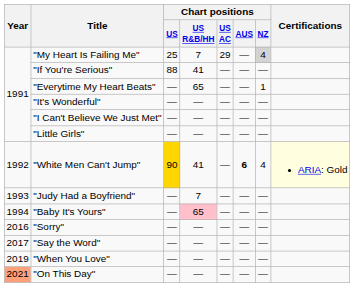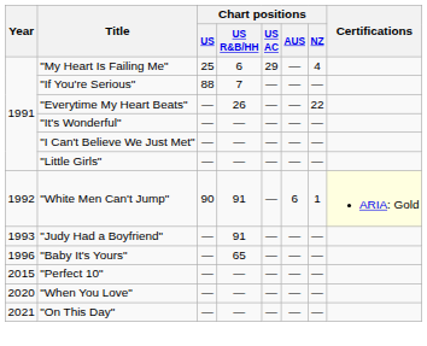 <table class="wikitable">
 <tr>
 <th rowspan="2">Year</th>
 <th rowspan="2">Title</th>
 <th colspan="5">Chart positions</th>
 <th rowspan="2">Certifications</th>
 </tr>
 <tr>
 <th><small><a href='#'>US</a></small><br></th>
 <th><small><a href='#'>US<br>R&B/HH</a></small><br></th>
 <th><small><a href='#'>US<br>AC</a></small><br></th>
 <th><small><a href='#'>AUS</a></small><br></th>
 <th><small><a href='#'>NZ</a></small><br></th>
 </tr>
 <tr>
 <td rowspan="6">1991</td>
 <td>"My Heart Is Failing Me"</td>
 <td align="center">25</td>
-<td align="center">7</td>
+<td align="center">6</td>
 <td align="center">29</td>
 <td align="center">—</td>
-<td align="center" style="background: lightgrey;">4</td>
+<td align="center">4</td>
 <td></td>
 </tr>
 <tr>
 <td>"If You're Serious"</td>
 <td align="center">88</td>
-<td align="center">41</td>
+<td align="center">7</td>
 <td align="center">—</td>
 <td align="center">—</td>
 <td align="center">—</td>
 <td></td>
 </tr>
 <tr>
 <td>"Everytime My Heart Beats"</td>
 <td align="center">—</td>
-<td align="center">65</td>
+<td align="center">26</td>
 <td align="center">—</td>
 <td align="center">—</td>
-<td align="center">1</td>
+<td align="center">22</td>
 <td></td>
 </tr>
 <tr>
 <td>"It's Wonderful"</td>
 <td align="center">—</td>
 <td align="center">—</td>
 <td align="center">—</td>
 <td align="center">—</td>
 <td align="center">—</td>
 <td></td>
 </tr>
 <tr>
 <td>"I Can't Believe We Just Met"</td>
 <td align="center">—</td>
 <td align="center">—</td>
 <td align="center">—</td>
 <td align="center">—</td>
 <td align="center">—</td>
 <td></td>
 </tr>
 <tr>
 <td>"Little Girls"</td>
 <td align="center">—</td>
 <td align="center">—</td>
 <td align="center">—</td>
 <td align="center">—</td>
 <td align="center">—</td>
 <td></td>
 </tr>
 <tr>
 <td>1992</td>
 <td>"White Men Can't Jump"</td>
-<td align="center" style="background: gold;">90</td>
-<td align="center">41</td>
+<td align="center">90</td>
+<td align="center">91</td>
 <td align="center">—</td>
-<td align="center"><strong>6</strong></td>
-<td align="center">4</td>
+<td align="center">6</td>
+<td align="center">1</td>
 <td style="background: lightyellow;"><br><ul><li><a href='#'>ARIA</a>: Gold</li></ul></td>
 </tr>
 <tr>
 <td>1993</td>
 <td>"Judy Had a Boyfriend"</td>
 <td align="center">—</td>
-<td align="center">7</td>
+<td align="center">91</td>
 <td align="center">—</td>
 <td align="center">—</td>
 <td align="center">—</td>
 <td></td>
 </tr>
 <tr>
-<td>1994</td>
+<td>1996</td>
 <td>"Baby It's Yours"</td>
 <td align="center">—</td>
-<td align="center" style="background: pink;">65</td>
+<td align="center">65</td>
 <td align="center">—</td>
 <td align="center">—</td>
 <td align="center">—</td>
 <td></td>
 </tr>
 <tr>
-<td>2016</td>
-<td>"Sorry"</td>
+<td>2015</td>
+<td>"Perfect 10"</td>
 <td align="center">—</td>
 <td align="center">—</td>
 <td align="center">—</td>
 <td align="center">—</td>
 <td align="center">—</td>
 <td></td>
 </tr>
 <tr>
-<td>2017</td>
-<td>"Say the Word"</td>
-<td align="center">—</td>
-<td align="center">—</td>
-<td align="center">—</td>
-<td align="center">—</td>
-<td align="center">—</td>
-<td></td>
-</tr>
-<tr>
-<td>2019</td>
+<td>2020</td>
 <td>"When You Love"</td>
 <td align="center">—</td>
 <td align="center">—</td>
 <td align="center">—</td>
 <td align="center">—</td>
 <td align="center">—</td>
 <td></td>
 </tr>
 <tr>
-<td style="background: lightsalmon;">2021</td>
+<td>2021</td>
 <td>"On This Day"</td>
 <td align="center">—</td>
 <td align="center">—</td>
 <td align="center">—</td>
 <td align="center">—</td>
 <td align="center">—</td>
 <td></td>
 </tr>
 </table>
